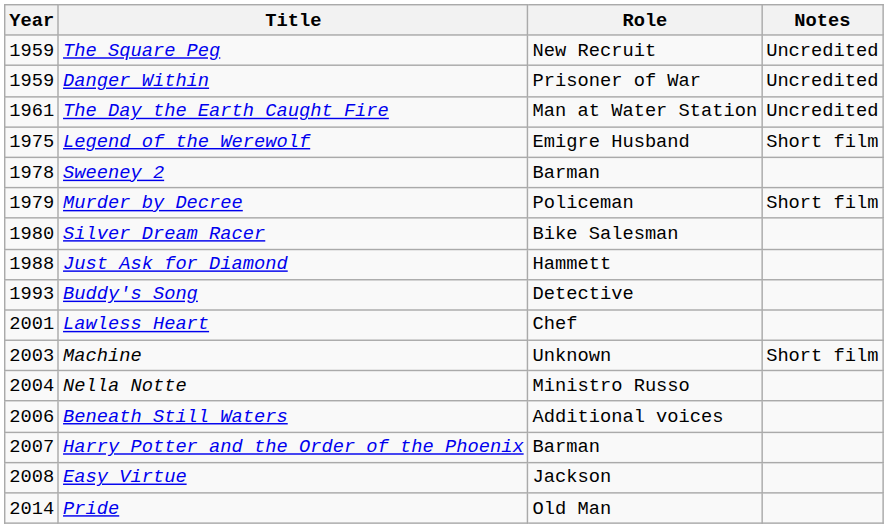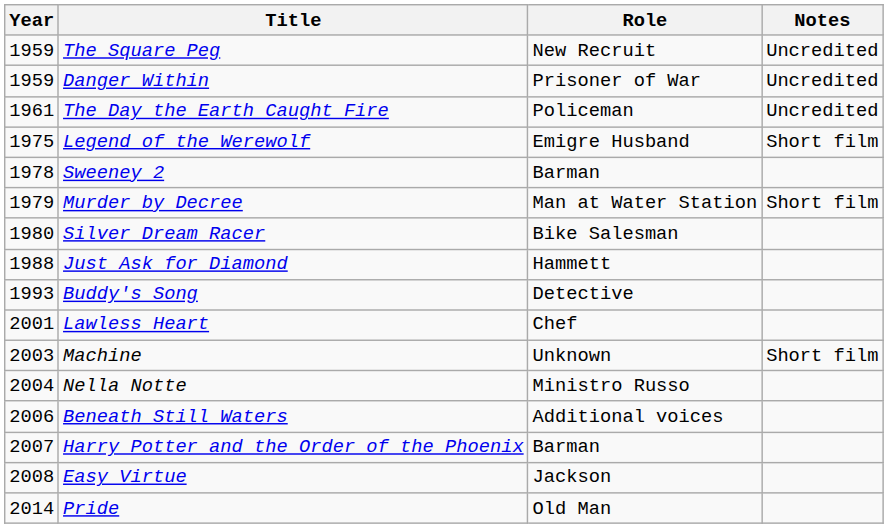 <table class="wikitable sortable">
 <tr>
 <th>Year</th>
 <th>Title</th>
 <th>Role</th>
 <th class="unsortable">Notes</th>
 </tr>
 <tr>
 <td>1959</td>
 <td><em><a href='#'>The Square Peg</a></em></td>
 <td>New Recruit</td>
 <td>Uncredited</td>
 </tr>
 <tr>
 <td>1959</td>
 <td><em><a href='#'>Danger Within</a></em></td>
 <td>Prisoner of War</td>
 <td>Uncredited</td>
 </tr>
 <tr>
 <td>1961</td>
 <td><em><a href='#'>The Day the Earth Caught Fire</a></em></td>
-<td>Man at Water Station</td>
+<td>Policeman</td>
 <td>Uncredited</td>
 </tr>
 <tr>
 <td>1975</td>
 <td><em><a href='#'>Legend of the Werewolf</a></em></td>
 <td>Emigre Husband</td>
 <td>Short film</td>
 </tr>
 <tr>
 <td>1978</td>
 <td><em><a href='#'>Sweeney 2</a></em></td>
 <td>Barman</td>
 <td></td>
 </tr>
 <tr>
 <td>1979</td>
 <td><em><a href='#'>Murder by Decree</a></em></td>
-<td>Policeman</td>
+<td>Man at Water Station</td>
 <td>Short film</td>
 </tr>
 <tr>
 <td>1980</td>
 <td><em><a href='#'>Silver Dream Racer</a></em></td>
 <td>Bike Salesman</td>
 <td></td>
 </tr>
 <tr>
 <td>1988</td>
 <td><em><a href='#'>Just Ask for Diamond</a></em></td>
 <td>Hammett</td>
 <td></td>
 </tr>
 <tr>
 <td>1993</td>
 <td><em><a href='#'>Buddy's Song</a></em></td>
 <td>Detective</td>
 <td></td>
 </tr>
 <tr>
 <td>2001</td>
 <td><em><a href='#'>Lawless Heart</a></em></td>
 <td>Chef</td>
 <td></td>
 </tr>
 <tr>
 <td>2003</td>
 <td><em>Machine</em></td>
 <td>Unknown</td>
 <td>Short film</td>
 </tr>
 <tr>
 <td>2004</td>
 <td><em>Nella Notte</em></td>
 <td>Ministro Russo</td>
 <td></td>
 </tr>
 <tr>
 <td>2006</td>
 <td><em><a href='#'>Beneath Still Waters</a></em></td>
 <td>Additional voices</td>
 <td></td>
 </tr>
 <tr>
 <td>2007</td>
 <td><em><a href='#'>Harry Potter and the Order of the Phoenix</a></em></td>
 <td>Barman</td>
 <td></td>
 </tr>
 <tr>
 <td>2008</td>
 <td><em><a href='#'>Easy Virtue</a></em></td>
 <td>Jackson</td>
 <td></td>
 </tr>
 <tr>
 <td>2014</td>
 <td><em><a href='#'>Pride</a></em></td>
 <td>Old Man</td>
 <td></td>
 </tr>
 </table>
